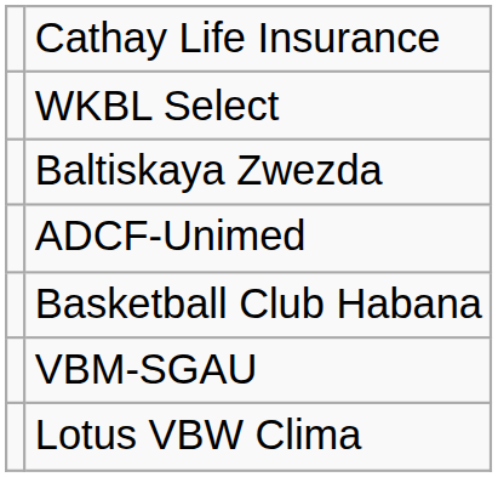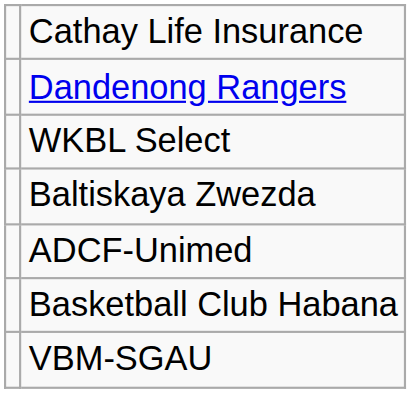 <table class="wikitable">
 <tr>
 <td></td>
 <td>Cathay Life Insurance</td>
+</tr>
+<tr>
+<td></td>
+<td><a href='#'>Dandenong Rangers</a></td>
 </tr>
 <tr>
 <td></td>
 <td>WKBL Select</td>
 </tr>
 <tr>
 <td></td>
 <td>Baltiskaya Zwezda</td>
 </tr>
 <tr>
 <td></td>
 <td>ADCF-Unimed</td>
 </tr>
 <tr>
 <td></td>
 <td>Basketball Club Habana</td>
 </tr>
 <tr>
 <td></td>
 <td>VBM-SGAU</td>
 </tr>
-<tr>
-<td></td>
-<td>Lotus VBW Clima</td>
-</tr>
 </table>
